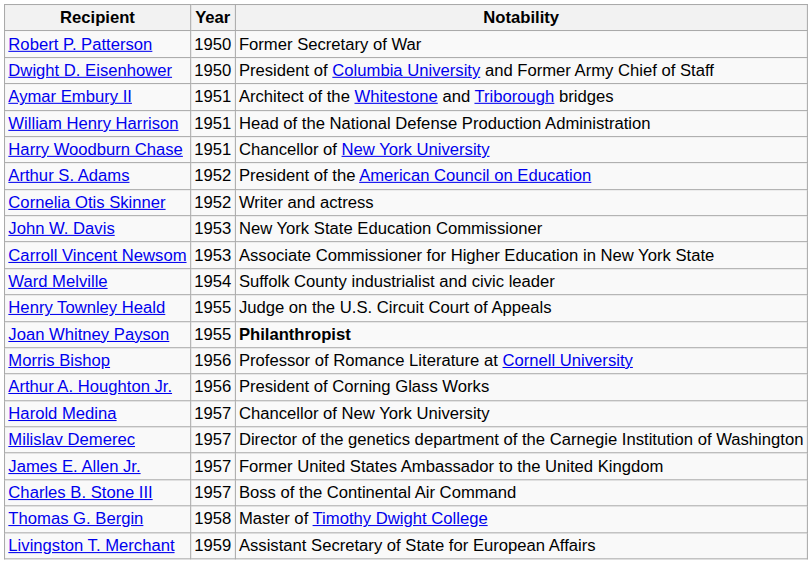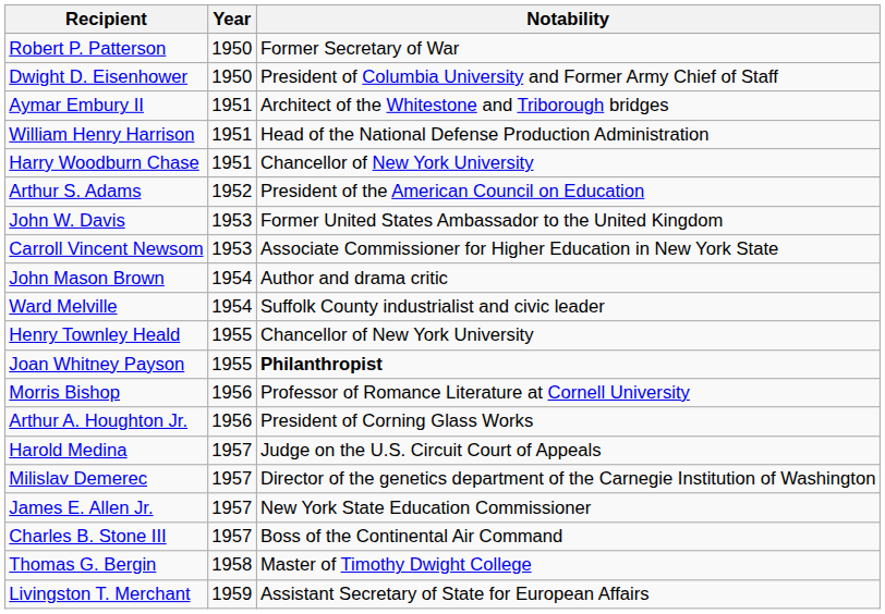 <table class="wikitable">
 <tr>
 <th>Recipient</th>
 <th>Year</th>
 <th>Notability</th>
 </tr>
 <tr>
 <td><a href='#'>Robert P. Patterson</a></td>
 <td>1950</td>
 <td>Former Secretary of War</td>
 </tr>
 <tr>
 <td><a href='#'>Dwight D. Eisenhower</a></td>
 <td>1950</td>
 <td>President of <a href='#'>Columbia University</a> and Former Army Chief of Staff</td>
 </tr>
 <tr>
 <td><a href='#'>Aymar Embury II</a></td>
 <td>1951</td>
 <td>Architect of the <a href='#'>Whitestone</a> and <a href='#'>Triborough</a> bridges</td>
 </tr>
 <tr>
 <td><a href='#'>William Henry Harrison</a></td>
 <td>1951</td>
 <td>Head of the National Defense Production Administration</td>
 </tr>
 <tr>
 <td><a href='#'>Harry Woodburn Chase</a></td>
 <td>1951</td>
 <td>Chancellor of <a href='#'>New York University</a></td>
 </tr>
 <tr>
 <td><a href='#'>Arthur S. Adams</a></td>
 <td>1952</td>
 <td>President of the <a href='#'>American Council on Education</a></td>
 </tr>
 <tr>
-<td><a href='#'>Cornelia Otis Skinner</a></td>
-<td>1952</td>
-<td>Writer and actress</td>
-</tr>
-<tr>
 <td><a href='#'>John W. Davis</a></td>
 <td>1953</td>
-<td>New York State Education Commissioner</td>
+<td>Former United States Ambassador to the United Kingdom</td>
 </tr>
 <tr>
 <td><a href='#'>Carroll Vincent Newsom</a></td>
 <td>1953</td>
 <td>Associate Commissioner for Higher Education in New York State</td>
+</tr>
+<tr>
+<td><a href='#'>John Mason Brown</a></td>
+<td>1954</td>
+<td>Author and drama critic</td>
 </tr>
 <tr>
 <td><a href='#'>Ward Melville</a></td>
 <td>1954</td>
 <td>Suffolk County industrialist and civic leader</td>
 </tr>
 <tr>
 <td><a href='#'>Henry Townley Heald</a></td>
 <td>1955</td>
-<td>Judge on the U.S. Circuit Court of Appeals</td>
+<td>Chancellor of New York University</td>
 </tr>
 <tr>
 <td><a href='#'>Joan Whitney Payson</a></td>
 <td>1955</td>
 <td><strong>Philanthropist</strong></td>
 </tr>
 <tr>
 <td><a href='#'>Morris Bishop</a></td>
 <td>1956</td>
 <td>Professor of Romance Literature at <a href='#'>Cornell University</a></td>
 </tr>
 <tr>
 <td><a href='#'>Arthur A. Houghton Jr.</a></td>
 <td>1956</td>
 <td>President of Corning Glass Works</td>
 </tr>
 <tr>
 <td><a href='#'>Harold Medina</a></td>
 <td>1957</td>
-<td>Chancellor of New York University</td>
+<td>Judge on the U.S. Circuit Court of Appeals</td>
 </tr>
 <tr>
 <td><a href='#'>Milislav Demerec</a></td>
 <td>1957</td>
 <td>Director of the genetics department of the Carnegie Institution of Washington</td>
 </tr>
 <tr>
 <td><a href='#'>James E. Allen Jr.</a></td>
 <td>1957</td>
-<td>Former United States Ambassador to the United Kingdom</td>
+<td>New York State Education Commissioner</td>
 </tr>
 <tr>
 <td><a href='#'>Charles B. Stone III</a></td>
 <td>1957</td>
 <td>Boss of the Continental Air Command</td>
 </tr>
 <tr>
 <td><a href='#'>Thomas G. Bergin</a></td>
 <td>1958</td>
 <td>Master of <a href='#'>Timothy Dwight College</a></td>
 </tr>
 <tr>
 <td><a href='#'>Livingston T. Merchant</a></td>
 <td>1959</td>
 <td>Assistant Secretary of State for European Affairs</td>
 </tr>
 </table>
